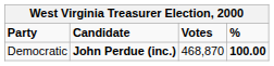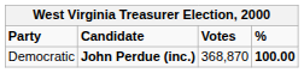 <table class="wikitable">
 <tr>
 <th colspan="4">West Virginia Treasurer Election, 2000</th>
 </tr>
 <tr>
 <td><strong>Party</strong></td>
 <td><strong>Candidate</strong></td>
 <td><strong>Votes</strong></td>
 <td><strong>%</strong></td>
 </tr>
 <tr>
 <td>Democratic</td>
 <td><strong>John Perdue (inc.)</strong></td>
-<td>468,870</td>
+<td>368,870</td>
 <td><strong>100.00</strong></td>
 </tr>
 </table>
